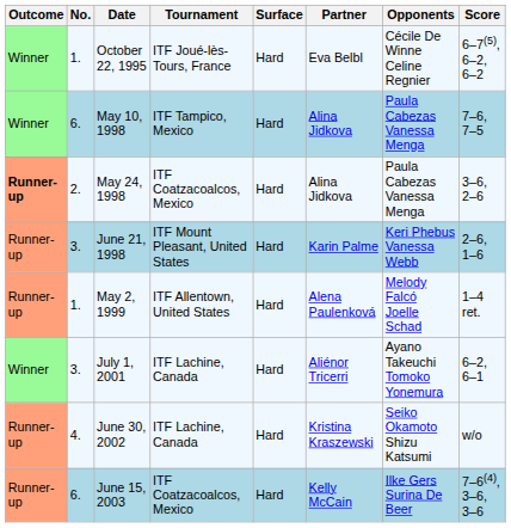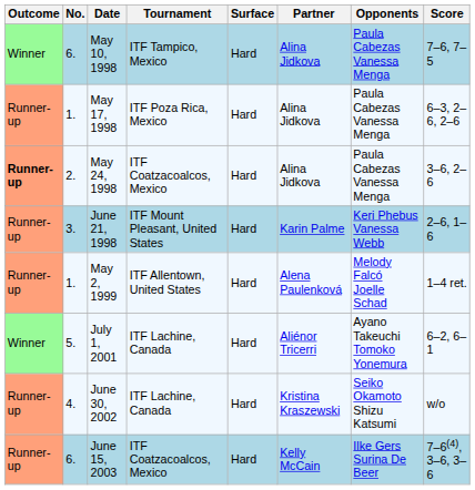 <table class="sortable wikitable" style=font-size:97%>
 <tr>
 <th>Outcome</th>
 <th>No.</th>
 <th>Date</th>
 <th>Tournament</th>
 <th>Surface</th>
 <th>Partner</th>
 <th>Opponents</th>
 <th class="unsortable">Score</th>
 </tr>
-<tr style="background:#f0f8ff;">
-<td style="background:#98fb98;">Winner</td>
-<td>1.</td>
-<td>October 22, 1995</td>
-<td>ITF Joué-lès-Tours, France</td>
-<td>Hard</td>
-<td> Eva Belbl</td>
-<td> Cécile De Winne <br>  Celine Regnier</td>
-<td>6–7<sup>(5)</sup>, 6–2, 6–2</td>
-</tr>
 <tr style="background:lightblue;">
 <td bgcolor="98FB98">Winner</td>
 <td>6.</td>
 <td>May 10, 1998</td>
 <td>ITF Tampico, Mexico</td>
 <td>Hard</td>
 <td> <a href='#'>Alina Jidkova</a></td>
 <td> <a href='#'>Paula Cabezas</a> <br>  <a href='#'>Vanessa Menga</a></td>
 <td>7–6, 7–5</td>
+</tr>
+<tr style="background:#f0f8ff;">
+<td style="background:#ffa07a;">Runner-up</td>
+<td>1.</td>
+<td>May 17, 1998</td>
+<td>ITF Poza Rica, Mexico</td>
+<td>Hard</td>
+<td> Alina Jidkova</td>
+<td> Paula Cabezas <br>  Vanessa Menga</td>
+<td>6–3, 2–6, 2–6</td>
 </tr>
 <tr style="background:#f0f8ff;">
 <td style="background:#ffa07a;"><strong>Runner-up</strong></td>
 <td>2.</td>
 <td>May 24, 1998</td>
 <td>ITF Coatzacoalcos, Mexico</td>
 <td>Hard</td>
 <td> Alina Jidkova</td>
 <td> Paula Cabezas <br>  Vanessa Menga</td>
 <td>3–6, 2–6</td>
 </tr>
 <tr style="background:lightblue;">
 <td style="background:#ffa07a;">Runner-up</td>
 <td>3.</td>
 <td>June 21, 1998</td>
 <td>ITF Mount Pleasant, United States</td>
 <td>Hard</td>
 <td> <a href='#'>Karin Palme</a></td>
 <td> <a href='#'>Keri Phebus</a> <br>  <a href='#'>Vanessa Webb</a></td>
 <td>2–6, 1–6</td>
 </tr>
 <tr style="background:#f0f8ff;">
 <td bgcolor="FFA07A">Runner-up</td>
 <td>1.</td>
 <td>May 2, 1999</td>
 <td>ITF Allentown, United States</td>
 <td>Hard</td>
 <td> <a href='#'>Alena Paulenková</a></td>
 <td> <a href='#'>Melody Falcó</a> <br>  <a href='#'>Joelle Schad</a></td>
 <td>1–4 ret.</td>
 </tr>
 <tr style="background:#f0f8ff;">
 <td style="background:#98fb98;">Winner</td>
-<td>3.</td>
+<td>5.</td>
 <td>July 1, 2001</td>
 <td>ITF Lachine, Canada</td>
 <td>Hard</td>
 <td> <a href='#'>Aliénor Tricerri</a></td>
 <td> Ayano Takeuchi <br>  <a href='#'>Tomoko Yonemura</a></td>
 <td>6–2, 6–1</td>
 </tr>
 <tr style="background:#f0f8ff;">
 <td style="background:#ffa07a;">Runner-up</td>
 <td>4.</td>
 <td>June 30, 2002</td>
 <td>ITF Lachine, Canada</td>
 <td>Hard</td>
 <td> <a href='#'>Kristina Kraszewski</a></td>
 <td> <a href='#'>Seiko Okamoto</a> <br>  Shizu Katsumi</td>
 <td>w/o</td>
 </tr>
 <tr style="background:lightblue;">
 <td style="background:#ffa07a;">Runner-up</td>
 <td>6.</td>
 <td>June 15, 2003</td>
 <td>ITF Coatzacoalcos, Mexico</td>
 <td>Hard</td>
 <td> <a href='#'>Kelly McCain</a></td>
 <td> <a href='#'>Ilke Gers</a> <br>  <a href='#'>Surina De Beer</a></td>
 <td>7–6<sup>(4)</sup>, 3–6, 3–6</td>
 </tr>
 </table>
